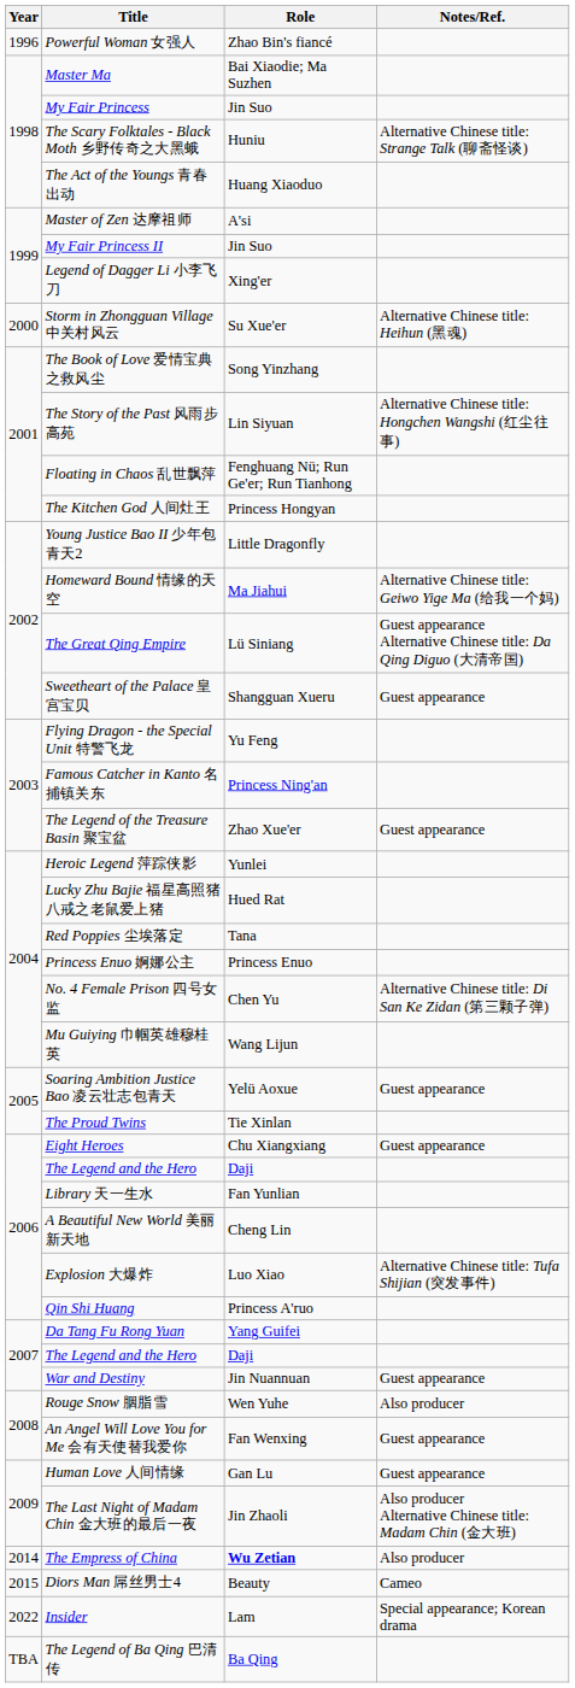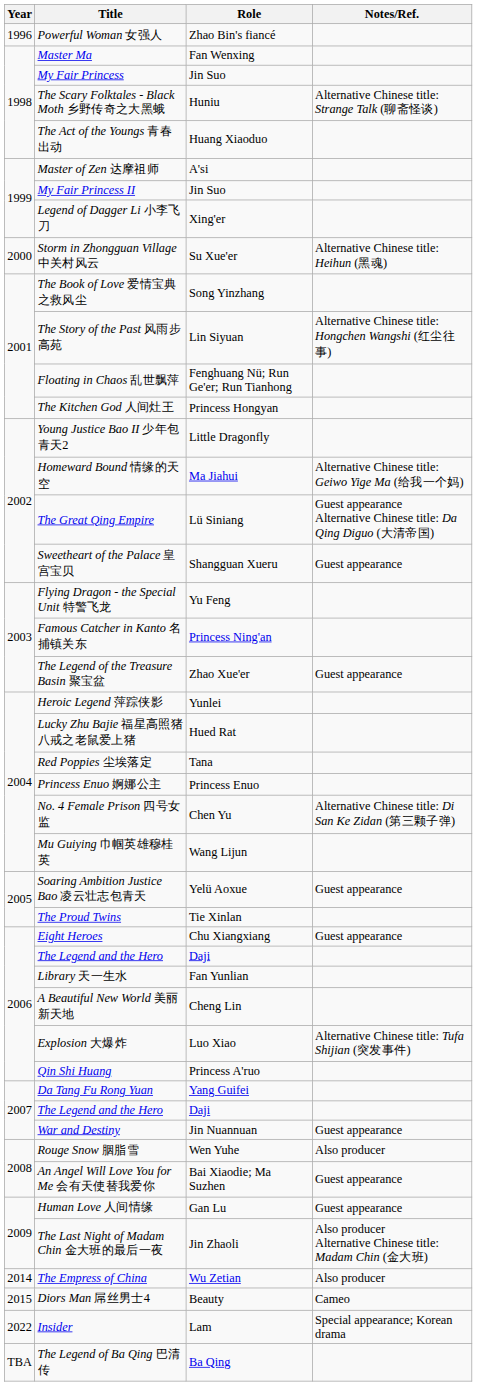 <table class="wikitable sortable">
 <tr>
 <th>Year</th>
 <th>Title</th>
 <th>Role</th>
 <th class="unsortable">Notes/Ref.</th>
 </tr>
 <tr>
 <td>1996</td>
 <td><em>Powerful Woman</em> 女强人</td>
 <td>Zhao Bin's fiancé</td>
 <td></td>
 </tr>
 <tr>
 <td rowspan="4">1998</td>
 <td><em><a href='#'>Master Ma</a></em></td>
-<td>Bai Xiaodie; Ma Suzhen</td>
+<td>Fan Wenxing</td>
 <td></td>
 </tr>
 <tr>
 <td><em><a href='#'>My Fair Princess</a></em></td>
 <td>Jin Suo</td>
 <td></td>
 </tr>
 <tr>
 <td><em>The Scary Folktales - Black Moth</em> 乡野传奇之大黑蛾</td>
 <td>Huniu</td>
 <td>Alternative Chinese title: <em>Strange Talk</em> (聊斋怪谈)</td>
 </tr>
 <tr>
 <td><em>The Act of the Youngs</em> 青春出动</td>
 <td>Huang Xiaoduo</td>
 <td></td>
 </tr>
 <tr>
 <td rowspan="3">1999</td>
 <td><em>Master of Zen</em> 达摩祖师</td>
 <td>A'si</td>
 <td></td>
 </tr>
 <tr>
 <td><em><a href='#'>My Fair Princess II</a></em></td>
 <td>Jin Suo</td>
 <td></td>
 </tr>
 <tr>
 <td><em>Legend of Dagger Li</em> 小李飞刀</td>
 <td>Xing'er</td>
 <td></td>
 </tr>
 <tr>
 <td>2000</td>
 <td><em>Storm in Zhongguan Village</em> 中关村风云</td>
 <td>Su Xue'er</td>
 <td>Alternative Chinese title: <em>Heihun</em> (黑魂)</td>
 </tr>
 <tr>
 <td rowspan="4">2001</td>
 <td><em>The Book of Love</em> 爱情宝典之救风尘</td>
 <td>Song Yinzhang</td>
 <td></td>
 </tr>
 <tr>
 <td><em>The Story of the Past</em> 风雨步高苑</td>
 <td>Lin Siyuan</td>
 <td>Alternative Chinese title: <em>Hongchen Wangshi</em> (红尘往事)</td>
 </tr>
 <tr>
 <td><em>Floating in Chaos</em> 乱世飘萍</td>
 <td>Fenghuang Nü; Run Ge'er; Run Tianhong</td>
 <td></td>
 </tr>
 <tr>
 <td><em>The Kitchen God</em> 人间灶王</td>
 <td>Princess Hongyan</td>
 <td></td>
 </tr>
 <tr>
 <td rowspan="4">2002</td>
 <td><em>Young Justice Bao II</em> 少年包青天2</td>
 <td>Little Dragonfly</td>
 <td></td>
 </tr>
 <tr>
 <td><em>Homeward Bound</em> 情缘的天空</td>
 <td><a href='#'>Ma Jiahui</a></td>
 <td>Alternative Chinese title: <em>Geiwo Yige Ma</em> (给我一个妈)</td>
 </tr>
 <tr>
 <td><em><a href='#'>The Great Qing Empire</a></em></td>
 <td>Lü Siniang</td>
 <td>Guest appearance<br>Alternative Chinese title: <em>Da Qing Diguo</em> (大清帝国)</td>
 </tr>
 <tr>
 <td><em>Sweetheart of the Palace</em> 皇宫宝贝</td>
 <td>Shangguan Xueru</td>
 <td>Guest appearance</td>
 </tr>
 <tr>
 <td rowspan="3">2003</td>
 <td><em>Flying Dragon - the Special Unit</em> 特警飞龙</td>
 <td>Yu Feng</td>
 <td></td>
 </tr>
 <tr>
 <td><em>Famous Catcher in Kanto</em> 名捕镇关东</td>
 <td><a href='#'>Princess Ning'an</a></td>
 <td></td>
 </tr>
 <tr>
 <td><em>The Legend of the Treasure Basin</em> 聚宝盆</td>
 <td>Zhao Xue'er</td>
 <td>Guest appearance</td>
 </tr>
 <tr>
 <td rowspan="6">2004</td>
 <td><em>Heroic Legend</em> 萍踪侠影</td>
 <td>Yunlei</td>
 <td></td>
 </tr>
 <tr>
 <td><em>Lucky Zhu Bajie</em> 福星高照猪八戒之老鼠爱上猪</td>
 <td>Hued Rat</td>
 <td></td>
 </tr>
 <tr>
 <td><em>Red Poppies</em> 尘埃落定</td>
 <td>Tana</td>
 <td></td>
 </tr>
 <tr>
 <td><em>Princess Enuo</em> 婀娜公主</td>
 <td>Princess Enuo</td>
 <td></td>
 </tr>
 <tr>
 <td><em>No. 4 Female Prison</em> 四号女监</td>
 <td>Chen Yu</td>
 <td>Alternative Chinese title: <em>Di San Ke Zidan</em> (第三颗子弹)</td>
 </tr>
 <tr>
 <td><em>Mu Guiying</em> 巾帼英雄穆桂英</td>
 <td>Wang Lijun</td>
 <td></td>
 </tr>
 <tr>
 <td rowspan="2">2005</td>
 <td><em>Soaring Ambition Justice Bao</em> 凌云壮志包青天</td>
 <td>Yelü Aoxue</td>
 <td>Guest appearance</td>
 </tr>
 <tr>
 <td><em><a href='#'>The Proud Twins</a></em></td>
 <td>Tie Xinlan</td>
 <td></td>
 </tr>
 <tr>
 <td rowspan="6">2006</td>
 <td><em><a href='#'>Eight Heroes</a></em></td>
 <td>Chu Xiangxiang</td>
 <td>Guest appearance</td>
 </tr>
 <tr>
 <td><em><a href='#'>The Legend and the Hero</a></em></td>
 <td><a href='#'>Daji</a></td>
 <td></td>
 </tr>
 <tr>
 <td><em>Library</em> 天一生水</td>
 <td>Fan Yunlian</td>
 <td></td>
 </tr>
 <tr>
 <td><em>A Beautiful New World</em> 美丽新天地</td>
 <td>Cheng Lin</td>
 <td></td>
 </tr>
 <tr>
 <td><em>Explosion</em> 大爆炸</td>
 <td>Luo Xiao</td>
 <td>Alternative Chinese title: <em>Tufa Shijian</em> (突发事件)</td>
 </tr>
 <tr>
 <td><em><a href='#'>Qin Shi Huang</a></em></td>
 <td>Princess A'ruo</td>
 <td></td>
 </tr>
 <tr>
 <td rowspan="3">2007</td>
 <td><em><a href='#'>Da Tang Fu Rong Yuan</a></em></td>
 <td><a href='#'>Yang Guifei</a></td>
 <td></td>
 </tr>
 <tr>
 <td><em><a href='#'>The Legend and the Hero</a></em></td>
 <td><a href='#'>Daji</a></td>
 <td></td>
 </tr>
 <tr>
 <td><em><a href='#'>War and Destiny</a></em></td>
 <td>Jin Nuannuan</td>
 <td>Guest appearance</td>
 </tr>
 <tr>
 <td rowspan="2">2008</td>
 <td><em>Rouge Snow</em> 胭脂雪</td>
 <td>Wen Yuhe</td>
 <td>Also producer</td>
 </tr>
 <tr>
 <td><em>An Angel Will Love You for Me</em> 会有天使替我爱你</td>
-<td>Fan Wenxing</td>
+<td>Bai Xiaodie; Ma Suzhen</td>
 <td>Guest appearance</td>
 </tr>
 <tr>
 <td rowspan="2">2009</td>
 <td><em>Human Love</em> 人间情缘</td>
 <td>Gan Lu</td>
 <td>Guest appearance</td>
 </tr>
 <tr>
 <td><em>The Last Night of Madam Chin</em> 金大班的最后一夜</td>
 <td>Jin Zhaoli</td>
 <td>Also producer<br>Alternative Chinese title: <em>Madam Chin</em> (金大班)</td>
 </tr>
 <tr>
 <td>2014</td>
 <td><em><a href='#'>The Empress of China</a></em></td>
-<td><strong><a href='#'>Wu Zetian</a></strong></td>
+<td><a href='#'>Wu Zetian</a></td>
 <td>Also producer</td>
 </tr>
 <tr>
 <td>2015</td>
 <td><em>Diors Man</em> 屌丝男士4</td>
 <td>Beauty</td>
 <td>Cameo</td>
 </tr>
 <tr>
 <td>2022</td>
 <td><em><a href='#'>Insider</a></em></td>
 <td>Lam</td>
 <td>Special appearance; Korean drama</td>
 </tr>
 <tr>
 <td>TBA</td>
 <td><em>The Legend of Ba Qing</em> 巴清传</td>
 <td><a href='#'>Ba Qing</a></td>
 <td></td>
 </tr>
 </table>
